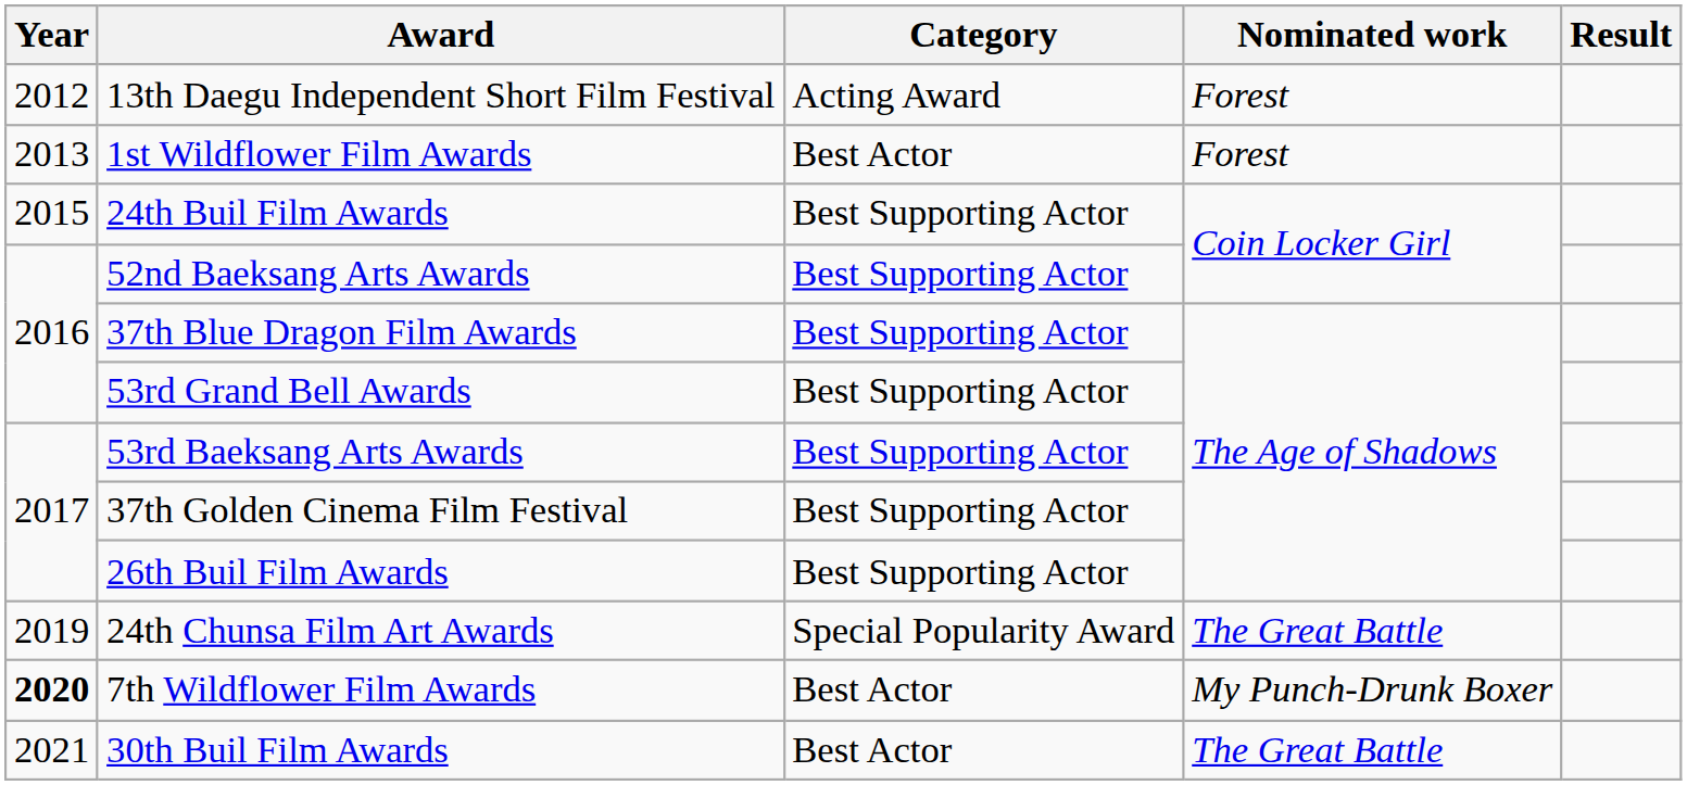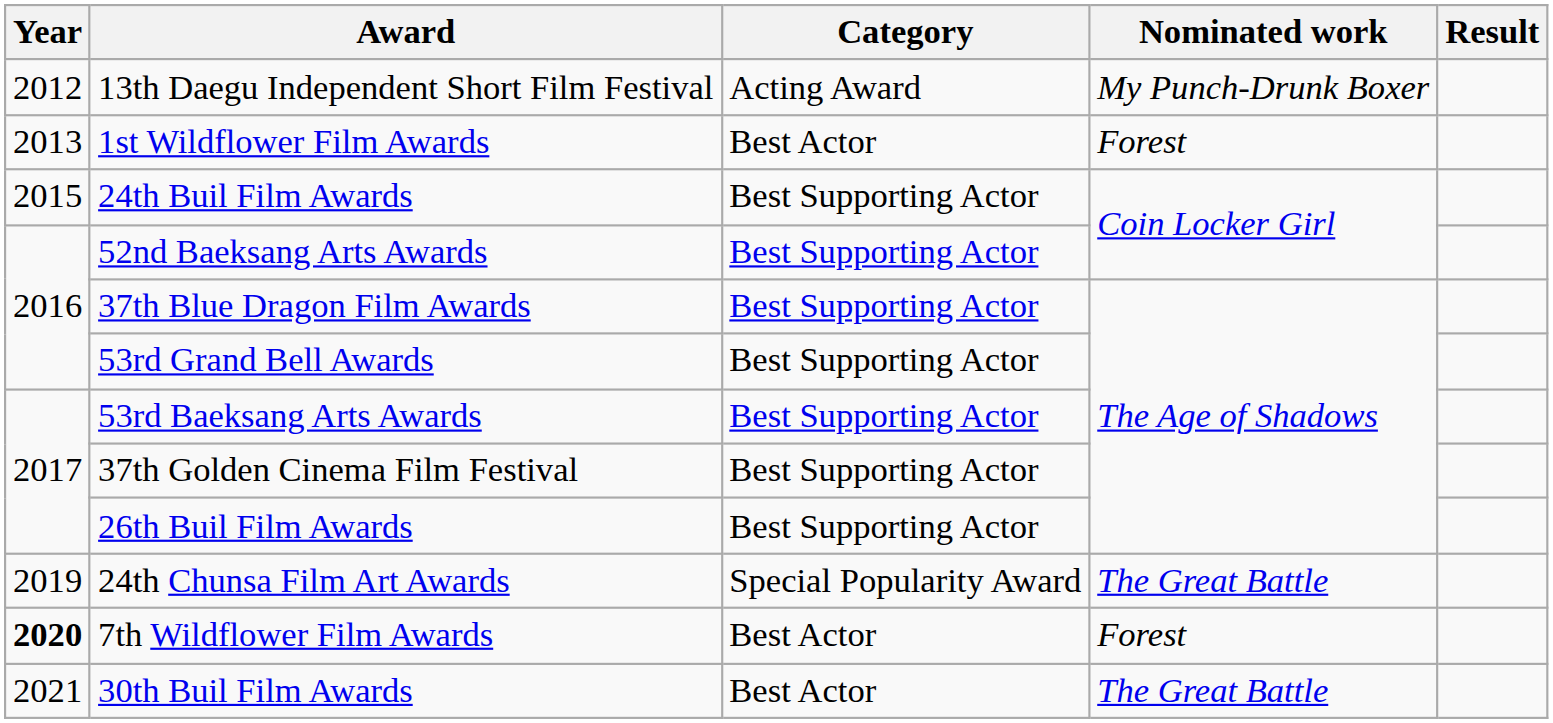 <table class="wikitable sortable">
 <tr>
 <th scope="col">Year</th>
 <th>Award</th>
 <th scope="col">Category</th>
 <th>Nominated work</th>
 <th scope="col">Result</th>
 </tr>
 <tr>
 <td>2012</td>
 <td>13th Daegu Independent Short Film Festival</td>
 <td>Acting Award</td>
-<td><em>Forest</em></td>
+<td><em>My Punch-Drunk Boxer</em></td>
 <td></td>
 </tr>
 <tr>
 <td>2013</td>
 <td><a href='#'>1st Wildflower Film Awards</a></td>
 <td>Best Actor</td>
 <td><em>Forest</em></td>
 <td></td>
 </tr>
 <tr>
 <td>2015</td>
 <td><a href='#'>24th Buil Film Awards</a></td>
 <td>Best Supporting Actor</td>
 <td rowspan="2"><em><a href='#'>Coin Locker Girl</a></em></td>
 <td></td>
 </tr>
 <tr>
 <td rowspan="3">2016</td>
 <td><a href='#'>52nd Baeksang Arts Awards</a></td>
 <td><a href='#'>Best Supporting Actor</a></td>
 <td></td>
 </tr>
 <tr>
 <td><a href='#'>37th Blue Dragon Film Awards</a></td>
 <td><a href='#'>Best Supporting Actor</a></td>
 <td rowspan="5"><em><a href='#'>The Age of Shadows</a></em></td>
 <td></td>
 </tr>
 <tr>
 <td><a href='#'>53rd Grand Bell Awards</a></td>
 <td>Best Supporting Actor</td>
 <td></td>
 </tr>
 <tr>
 <td rowspan="3">2017</td>
 <td><a href='#'>53rd Baeksang Arts Awards</a></td>
 <td><a href='#'>Best Supporting Actor</a></td>
 <td></td>
 </tr>
 <tr>
 <td>37th Golden Cinema Film Festival</td>
 <td>Best Supporting Actor</td>
 <td></td>
 </tr>
 <tr>
 <td><a href='#'>26th Buil Film Awards</a></td>
 <td>Best Supporting Actor</td>
 <td></td>
 </tr>
 <tr>
 <td>2019</td>
 <td>24th <a href='#'>Chunsa Film Art Awards</a></td>
 <td>Special Popularity Award</td>
 <td><em><a href='#'>The Great Battle</a></em></td>
 <td></td>
 </tr>
 <tr>
 <td><strong>2020</strong></td>
 <td>7th <a href='#'>Wildflower Film Awards</a></td>
 <td>Best Actor</td>
-<td><em>My Punch-Drunk Boxer</em></td>
+<td><em>Forest</em></td>
 <td></td>
 </tr>
 <tr>
 <td>2021</td>
 <td><a href='#'>30th Buil Film Awards</a></td>
 <td>Best Actor</td>
 <td><em><a href='#'>The Great Battle</a></em></td>
 <td></td>
 </tr>
 </table>
